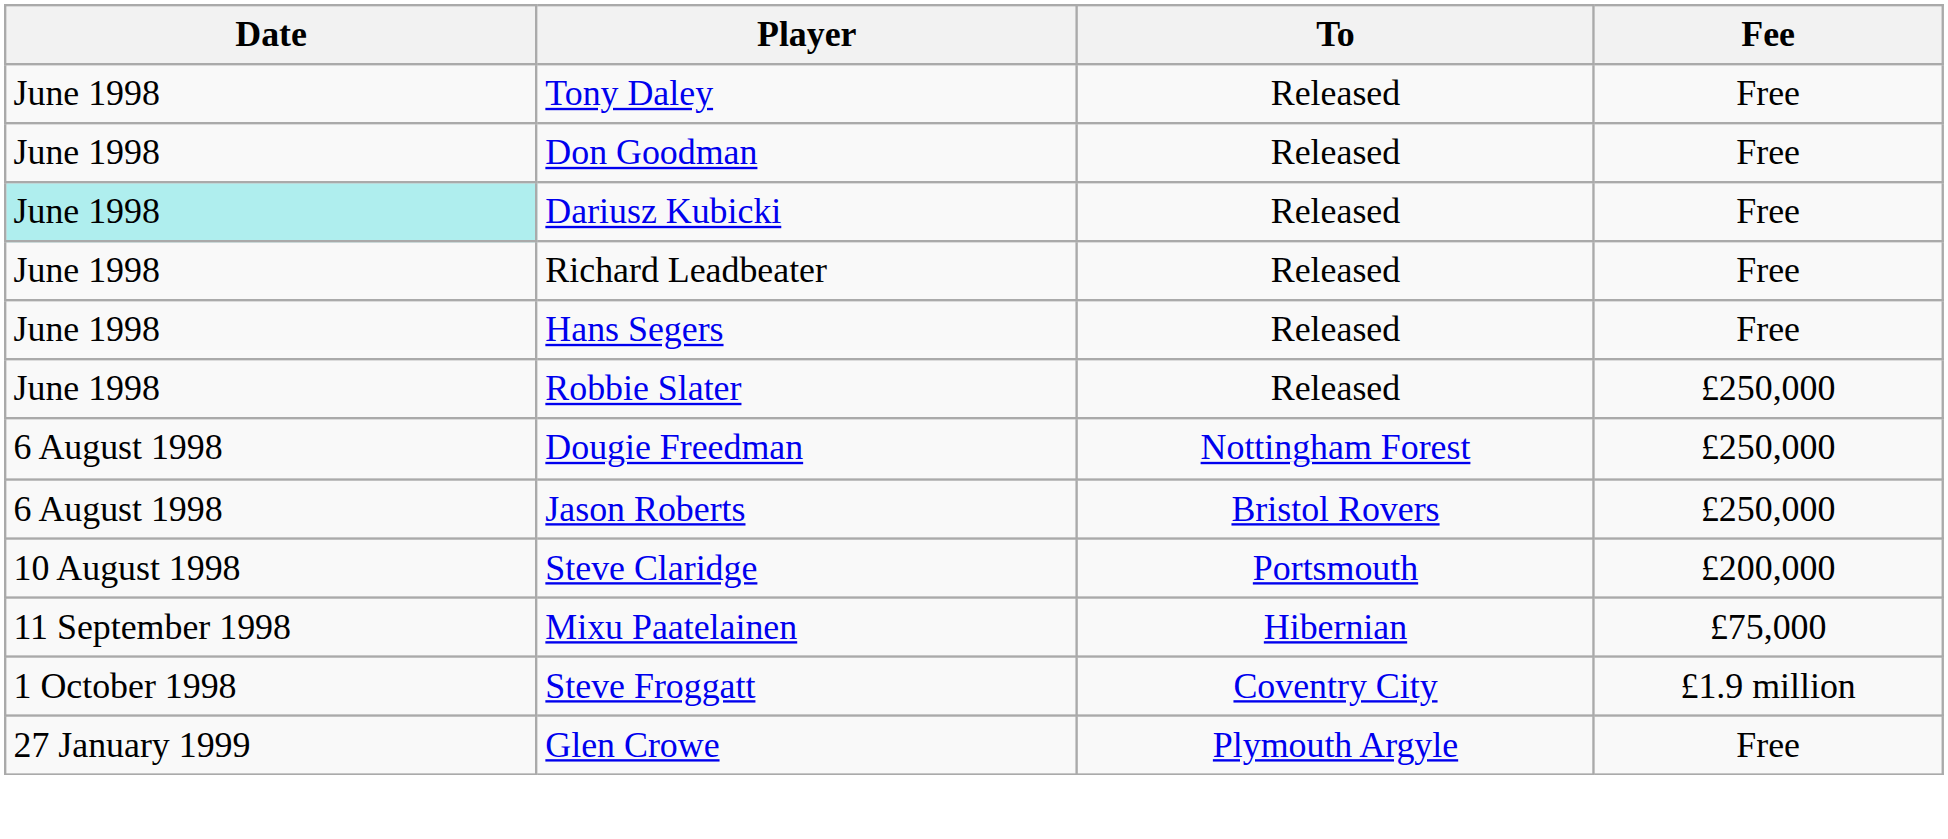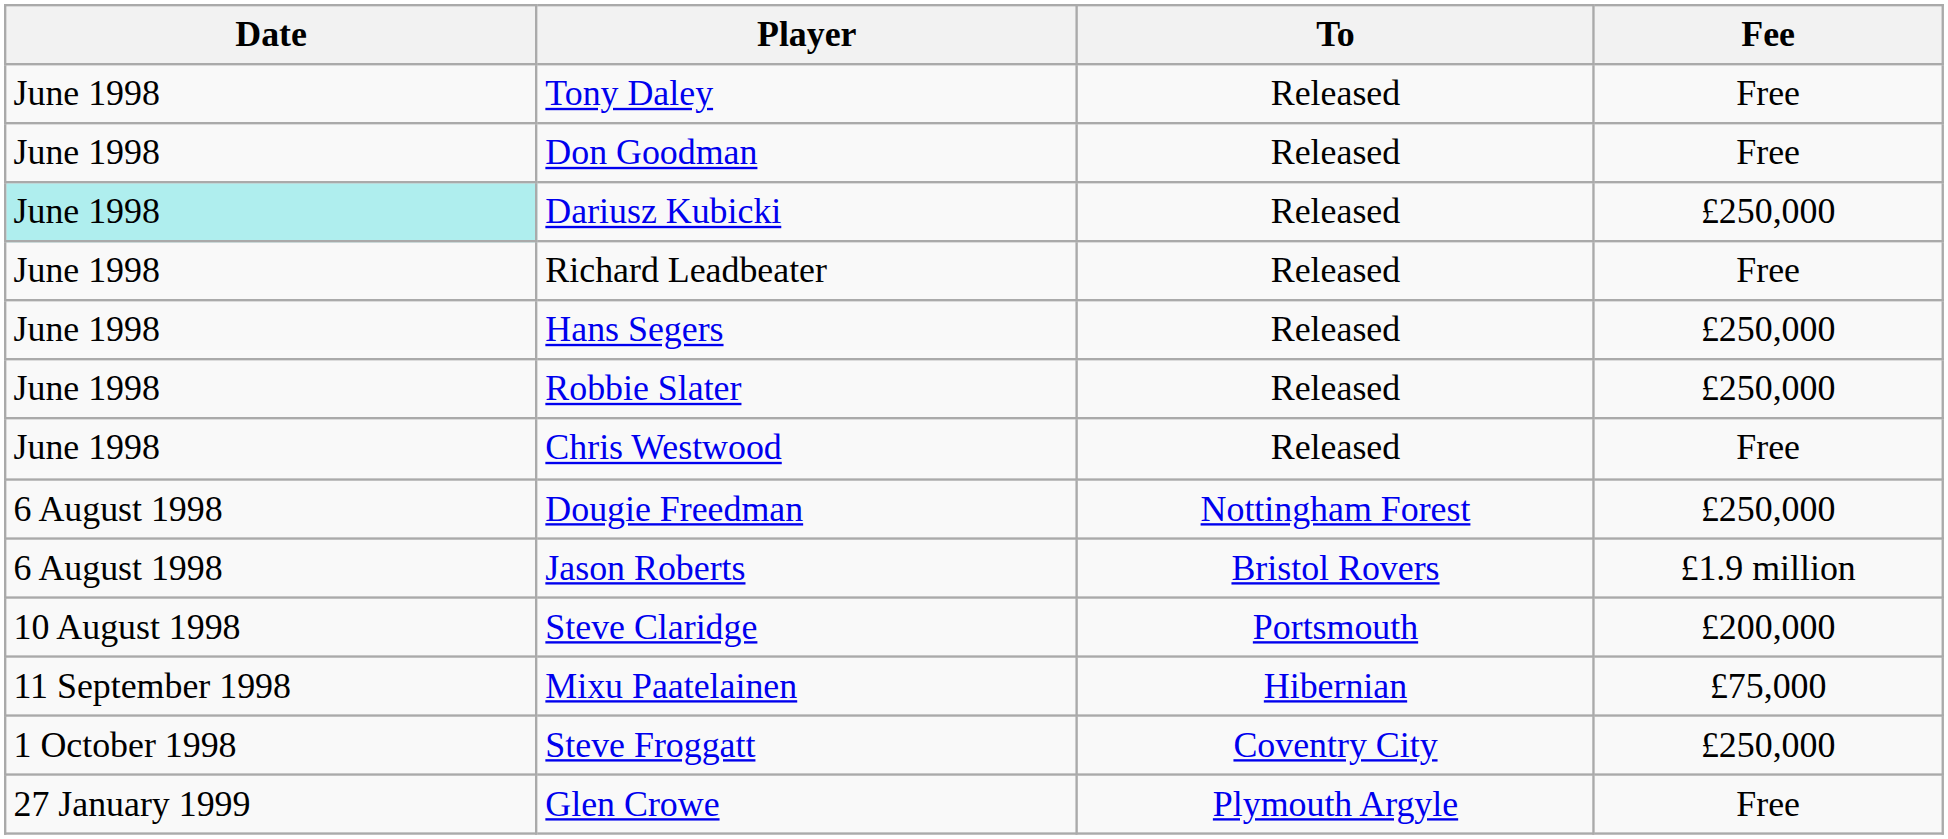 <table class="wikitable" style="text-align:center; font-size:95%;width:65%; text-align:left">
 <tr>
 <th><strong>Date</strong></th>
 <th><strong>Player</strong></th>
 <th><strong>To</strong></th>
 <th><strong>Fee</strong></th>
 </tr>
 <tr --->
 <td>June 1998</td>
 <td> <a href='#'>Tony Daley</a></td>
 <td align="center">Released</td>
 <td align="center">Free</td>
 </tr>
 <tr --->
 <td>June 1998</td>
 <td> <a href='#'>Don Goodman</a></td>
 <td align="center">Released</td>
 <td align="center">Free</td>
 </tr>
 <tr --->
 <td style="background: paleturquoise;">June 1998</td>
 <td> <a href='#'>Dariusz Kubicki</a></td>
 <td align="center">Released</td>
-<td align="center">Free</td>
+<td align="center">£250,000</td>
 </tr>
 <tr --->
 <td>June 1998</td>
 <td> Richard Leadbeater</td>
 <td align="center">Released</td>
 <td align="center">Free</td>
 </tr>
 <tr --->
 <td>June 1998</td>
 <td> <a href='#'>Hans Segers</a></td>
 <td align="center">Released</td>
-<td align="center">Free</td>
+<td align="center">£250,000</td>
 </tr>
 <tr --->
 <td>June 1998</td>
 <td> <a href='#'>Robbie Slater</a></td>
 <td align="center">Released</td>
 <td align="center">£250,000</td>
+</tr>
+<tr --->
+<td>June 1998</td>
+<td> <a href='#'>Chris Westwood</a></td>
+<td align="center">Released</td>
+<td align="center">Free</td>
 </tr>
 <tr --->
 <td>6 August 1998</td>
 <td> <a href='#'>Dougie Freedman</a></td>
 <td align="center"><a href='#'>Nottingham Forest</a></td>
 <td align="center">£250,000</td>
 </tr>
 <tr --->
 <td>6 August 1998</td>
 <td> <a href='#'>Jason Roberts</a></td>
 <td align="center"><a href='#'>Bristol Rovers</a></td>
-<td align="center">£250,000</td>
+<td align="center">£1.9 million</td>
 </tr>
 <tr --->
 <td>10 August 1998</td>
 <td> <a href='#'>Steve Claridge</a></td>
 <td align="center"><a href='#'>Portsmouth</a></td>
 <td align="center">£200,000</td>
 </tr>
 <tr --->
 <td>11 September 1998</td>
 <td> <a href='#'>Mixu Paatelainen</a></td>
 <td align="center"> <a href='#'>Hibernian</a></td>
 <td align="center">£75,000</td>
 </tr>
 <tr --->
 <td>1 October 1998</td>
 <td> <a href='#'>Steve Froggatt</a></td>
 <td align="center"><a href='#'>Coventry City</a></td>
-<td align="center">£1.9 million</td>
+<td align="center">£250,000</td>
 </tr>
 <tr --->
 <td>27 January 1999</td>
 <td> <a href='#'>Glen Crowe</a></td>
 <td align="center"><a href='#'>Plymouth Argyle</a></td>
 <td align="center">Free</td>
 </tr>
 </table>
